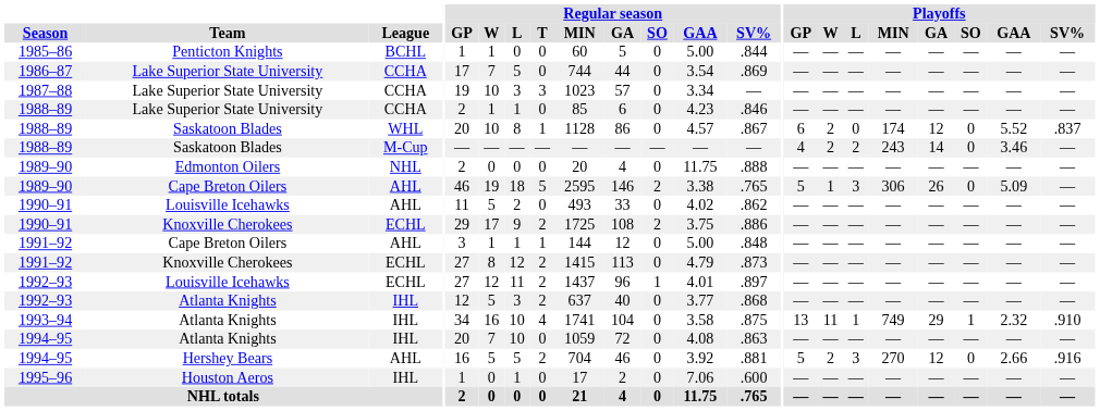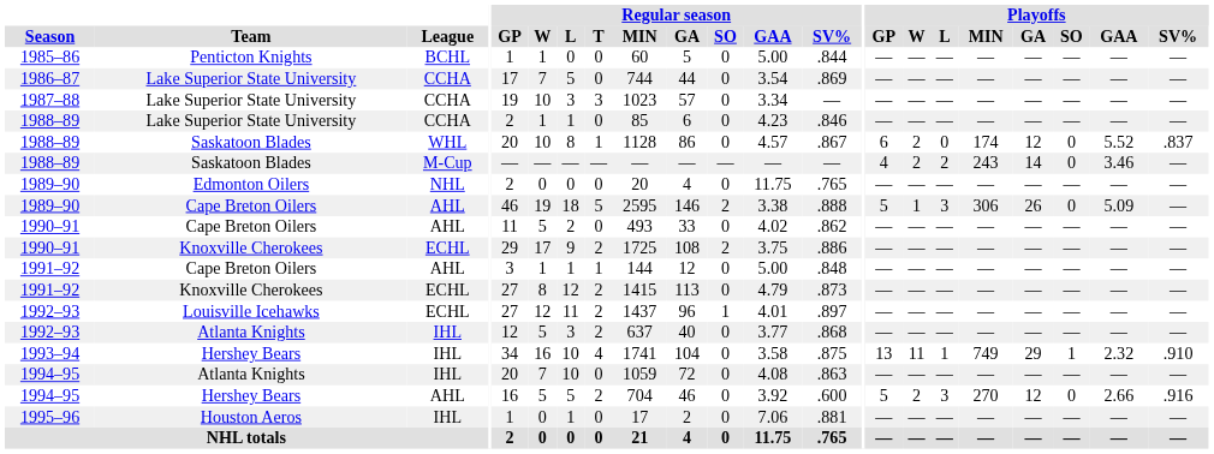 <table border="0" cellpadding="1" cellspacing="0" style="width:90%; text-align:center;">
 <tr bgcolor="#e0e0e0">
 <th colspan="3" bgcolor="#ffffff"></th>
 <th rowspan="99" bgcolor="#ffffff"></th>
 <th colspan="9" bgcolor="#e0e0e0"><a href='#'>Regular season</a></th>
 <th rowspan="99" bgcolor="#ffffff"></th>
 <th colspan="8" bgcolor="#e0e0e0"><a href='#'>Playoffs</a></th>
 </tr>
 <tr bgcolor="#e0e0e0">
 <th><a href='#'>Season</a></th>
 <th>Team</th>
 <th>League</th>
 <th>GP</th>
 <th>W</th>
 <th>L</th>
 <th>T</th>
 <th>MIN</th>
 <th>GA</th>
 <th><a href='#'>SO</a></th>
 <th><a href='#'>GAA</a></th>
 <th><a href='#'>SV%</a></th>
 <th>GP</th>
 <th>W</th>
 <th>L</th>
 <th>MIN</th>
 <th>GA</th>
 <th>SO</th>
 <th>GAA</th>
 <th>SV%</th>
 </tr>
 <tr>
 <td><a href='#'>1985–86</a></td>
 <td><a href='#'>Penticton Knights</a></td>
 <td><a href='#'>BCHL</a></td>
 <td>1</td>
 <td>1</td>
 <td>0</td>
 <td>0</td>
 <td>60</td>
 <td>5</td>
 <td>0</td>
 <td>5.00</td>
 <td>.844</td>
 <td>—</td>
 <td>—</td>
 <td>—</td>
 <td>—</td>
 <td>—</td>
 <td>—</td>
 <td>—</td>
 <td>—</td>
 </tr>
 <tr bgcolor="#f0f0f0">
 <td><a href='#'>1986–87</a></td>
 <td><a href='#'>Lake Superior State University</a></td>
 <td><a href='#'>CCHA</a></td>
 <td>17</td>
 <td>7</td>
 <td>5</td>
 <td>0</td>
 <td>744</td>
 <td>44</td>
 <td>0</td>
 <td>3.54</td>
 <td>.869</td>
 <td>—</td>
 <td>—</td>
 <td>—</td>
 <td>—</td>
 <td>—</td>
 <td>—</td>
 <td>—</td>
 <td>—</td>
 </tr>
 <tr>
 <td><a href='#'>1987–88</a></td>
 <td>Lake Superior State University</td>
 <td>CCHA</td>
 <td>19</td>
 <td>10</td>
 <td>3</td>
 <td>3</td>
 <td>1023</td>
 <td>57</td>
 <td>0</td>
 <td>3.34</td>
 <td>—</td>
 <td>—</td>
 <td>—</td>
 <td>—</td>
 <td>—</td>
 <td>—</td>
 <td>—</td>
 <td>—</td>
 <td>—</td>
 </tr>
 <tr bgcolor="#f0f0f0">
 <td><a href='#'>1988–89</a></td>
 <td>Lake Superior State University</td>
 <td>CCHA</td>
 <td>2</td>
 <td>1</td>
 <td>1</td>
 <td>0</td>
 <td>85</td>
 <td>6</td>
 <td>0</td>
 <td>4.23</td>
 <td>.846</td>
 <td>—</td>
 <td>—</td>
 <td>—</td>
 <td>—</td>
 <td>—</td>
 <td>—</td>
 <td>—</td>
 <td>—</td>
 </tr>
 <tr>
 <td><a href='#'>1988–89</a></td>
 <td><a href='#'>Saskatoon Blades</a></td>
 <td><a href='#'>WHL</a></td>
 <td>20</td>
 <td>10</td>
 <td>8</td>
 <td>1</td>
 <td>1128</td>
 <td>86</td>
 <td>0</td>
 <td>4.57</td>
 <td>.867</td>
 <td>6</td>
 <td>2</td>
 <td>0</td>
 <td>174</td>
 <td>12</td>
 <td>0</td>
 <td>5.52</td>
 <td>.837</td>
 </tr>
 <tr bgcolor="#f0f0f0">
 <td><a href='#'>1988–89</a></td>
 <td>Saskatoon Blades</td>
 <td><a href='#'>M-Cup</a></td>
 <td>—</td>
 <td>—</td>
 <td>—</td>
 <td>—</td>
 <td>—</td>
 <td>—</td>
 <td>—</td>
 <td>—</td>
 <td>—</td>
 <td>4</td>
 <td>2</td>
 <td>2</td>
 <td>243</td>
 <td>14</td>
 <td>0</td>
 <td>3.46</td>
 <td>—</td>
 </tr>
 <tr>
 <td><a href='#'>1989–90</a></td>
 <td><a href='#'>Edmonton Oilers</a></td>
 <td><a href='#'>NHL</a></td>
 <td>2</td>
 <td>0</td>
 <td>0</td>
 <td>0</td>
 <td>20</td>
 <td>4</td>
 <td>0</td>
 <td>11.75</td>
-<td>.888</td>
+<td>.765</td>
 <td>—</td>
 <td>—</td>
 <td>—</td>
 <td>—</td>
 <td>—</td>
 <td>—</td>
 <td>—</td>
 <td>—</td>
 </tr>
 <tr bgcolor="#f0f0f0">
 <td><a href='#'>1989–90</a></td>
 <td><a href='#'>Cape Breton Oilers</a></td>
 <td><a href='#'>AHL</a></td>
 <td>46</td>
 <td>19</td>
 <td>18</td>
 <td>5</td>
 <td>2595</td>
 <td>146</td>
 <td>2</td>
 <td>3.38</td>
-<td>.765</td>
+<td>.888</td>
 <td>5</td>
 <td>1</td>
 <td>3</td>
 <td>306</td>
 <td>26</td>
 <td>0</td>
 <td>5.09</td>
 <td>—</td>
 </tr>
 <tr>
 <td><a href='#'>1990–91</a></td>
-<td><a href='#'>Louisville Icehawks</a></td>
+<td>Cape Breton Oilers</td>
 <td>AHL</td>
 <td>11</td>
 <td>5</td>
 <td>2</td>
 <td>0</td>
 <td>493</td>
 <td>33</td>
 <td>0</td>
 <td>4.02</td>
 <td>.862</td>
 <td>—</td>
 <td>—</td>
 <td>—</td>
 <td>—</td>
 <td>—</td>
 <td>—</td>
 <td>—</td>
 <td>—</td>
 </tr>
 <tr bgcolor="#f0f0f0">
 <td><a href='#'>1990–91</a></td>
 <td><a href='#'>Knoxville Cherokees</a></td>
 <td><a href='#'>ECHL</a></td>
 <td>29</td>
 <td>17</td>
 <td>9</td>
 <td>2</td>
 <td>1725</td>
 <td>108</td>
 <td>2</td>
 <td>3.75</td>
 <td>.886</td>
 <td>—</td>
 <td>—</td>
 <td>—</td>
 <td>—</td>
 <td>—</td>
 <td>—</td>
 <td>—</td>
 <td>—</td>
 </tr>
 <tr>
 <td><a href='#'>1991–92</a></td>
 <td>Cape Breton Oilers</td>
 <td>AHL</td>
 <td>3</td>
 <td>1</td>
 <td>1</td>
 <td>1</td>
 <td>144</td>
 <td>12</td>
 <td>0</td>
 <td>5.00</td>
 <td>.848</td>
 <td>—</td>
 <td>—</td>
 <td>—</td>
 <td>—</td>
 <td>—</td>
 <td>—</td>
 <td>—</td>
 <td>—</td>
 </tr>
 <tr bgcolor="#f0f0f0">
 <td><a href='#'>1991–92</a></td>
 <td>Knoxville Cherokees</td>
 <td>ECHL</td>
 <td>27</td>
 <td>8</td>
 <td>12</td>
 <td>2</td>
 <td>1415</td>
 <td>113</td>
 <td>0</td>
 <td>4.79</td>
 <td>.873</td>
 <td>—</td>
 <td>—</td>
 <td>—</td>
 <td>—</td>
 <td>—</td>
 <td>—</td>
 <td>—</td>
 <td>—</td>
 </tr>
 <tr>
 <td><a href='#'>1992–93</a></td>
 <td><a href='#'>Louisville Icehawks</a></td>
 <td>ECHL</td>
 <td>27</td>
 <td>12</td>
 <td>11</td>
 <td>2</td>
 <td>1437</td>
 <td>96</td>
 <td>1</td>
 <td>4.01</td>
 <td>.897</td>
 <td>—</td>
 <td>—</td>
 <td>—</td>
 <td>—</td>
 <td>—</td>
 <td>—</td>
 <td>—</td>
 <td>—</td>
 </tr>
 <tr bgcolor="#f0f0f0">
 <td><a href='#'>1992–93</a></td>
 <td><a href='#'>Atlanta Knights</a></td>
 <td><a href='#'>IHL</a></td>
 <td>12</td>
 <td>5</td>
 <td>3</td>
 <td>2</td>
 <td>637</td>
 <td>40</td>
 <td>0</td>
 <td>3.77</td>
 <td>.868</td>
 <td>—</td>
 <td>—</td>
 <td>—</td>
 <td>—</td>
 <td>—</td>
 <td>—</td>
 <td>—</td>
 <td>—</td>
 </tr>
 <tr>
 <td><a href='#'>1993–94</a></td>
-<td>Atlanta Knights</td>
+<td><a href='#'>Hershey Bears</a></td>
 <td>IHL</td>
 <td>34</td>
 <td>16</td>
 <td>10</td>
 <td>4</td>
 <td>1741</td>
 <td>104</td>
 <td>0</td>
 <td>3.58</td>
 <td>.875</td>
 <td>13</td>
 <td>11</td>
 <td>1</td>
 <td>749</td>
 <td>29</td>
 <td>1</td>
 <td>2.32</td>
 <td>.910</td>
 </tr>
 <tr bgcolor="#f0f0f0">
 <td><a href='#'>1994–95</a></td>
 <td>Atlanta Knights</td>
 <td>IHL</td>
 <td>20</td>
 <td>7</td>
 <td>10</td>
 <td>0</td>
 <td>1059</td>
 <td>72</td>
 <td>0</td>
 <td>4.08</td>
 <td>.863</td>
 <td>—</td>
 <td>—</td>
 <td>—</td>
 <td>—</td>
 <td>—</td>
 <td>—</td>
 <td>—</td>
 <td>—</td>
 </tr>
 <tr>
 <td><a href='#'>1994–95</a></td>
 <td><a href='#'>Hershey Bears</a></td>
 <td>AHL</td>
 <td>16</td>
 <td>5</td>
 <td>5</td>
 <td>2</td>
 <td>704</td>
 <td>46</td>
 <td>0</td>
 <td>3.92</td>
-<td>.881</td>
+<td>.600</td>
 <td>5</td>
 <td>2</td>
 <td>3</td>
 <td>270</td>
 <td>12</td>
 <td>0</td>
 <td>2.66</td>
 <td>.916</td>
 </tr>
 <tr bgcolor="#f0f0f0">
 <td><a href='#'>1995–96</a></td>
 <td><a href='#'>Houston Aeros</a></td>
 <td>IHL</td>
 <td>1</td>
 <td>0</td>
 <td>1</td>
 <td>0</td>
 <td>17</td>
 <td>2</td>
 <td>0</td>
 <td>7.06</td>
-<td>.600</td>
+<td>.881</td>
 <td>—</td>
 <td>—</td>
 <td>—</td>
 <td>—</td>
 <td>—</td>
 <td>—</td>
 <td>—</td>
 <td>—</td>
 </tr>
 <tr bgcolor="#e0e0e0">
 <th colspan=3>NHL totals</th>
 <th>2</th>
 <th>0</th>
 <th>0</th>
 <th>0</th>
 <th>21</th>
 <th>4</th>
 <th>0</th>
 <th>11.75</th>
 <th>.765</th>
 <th>—</th>
 <th>—</th>
 <th>—</th>
 <th>—</th>
 <th>—</th>
 <th>—</th>
 <th>—</th>
 <th>—</th>
 </tr>
 </table>
